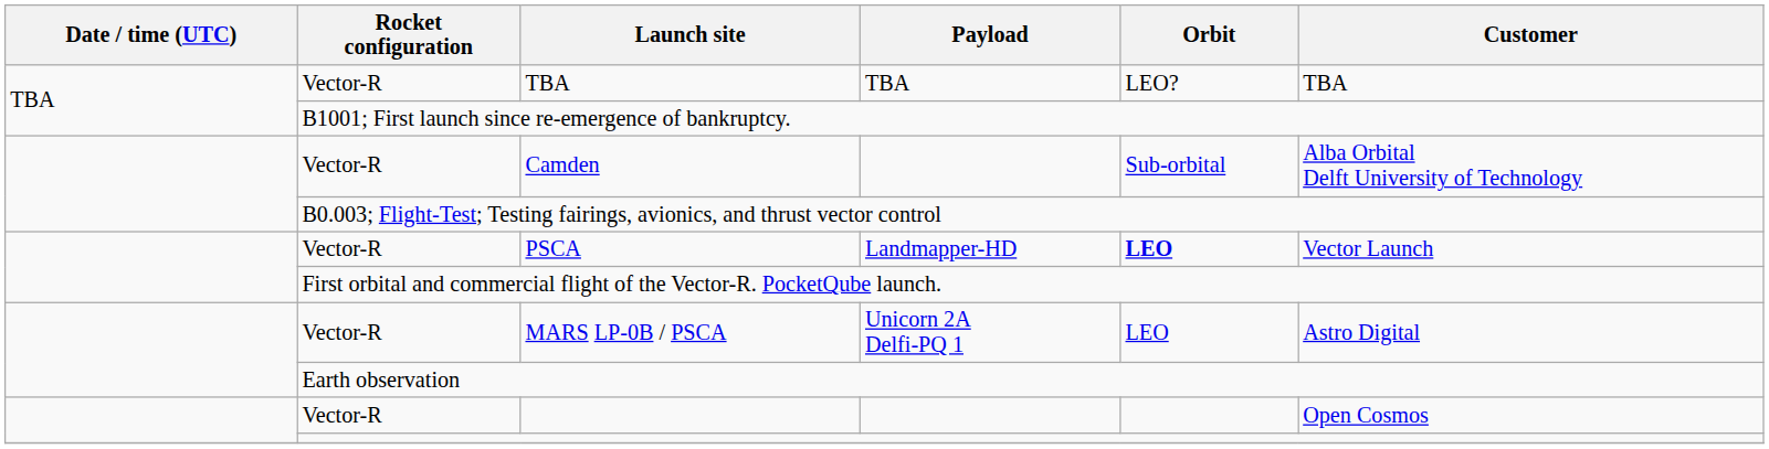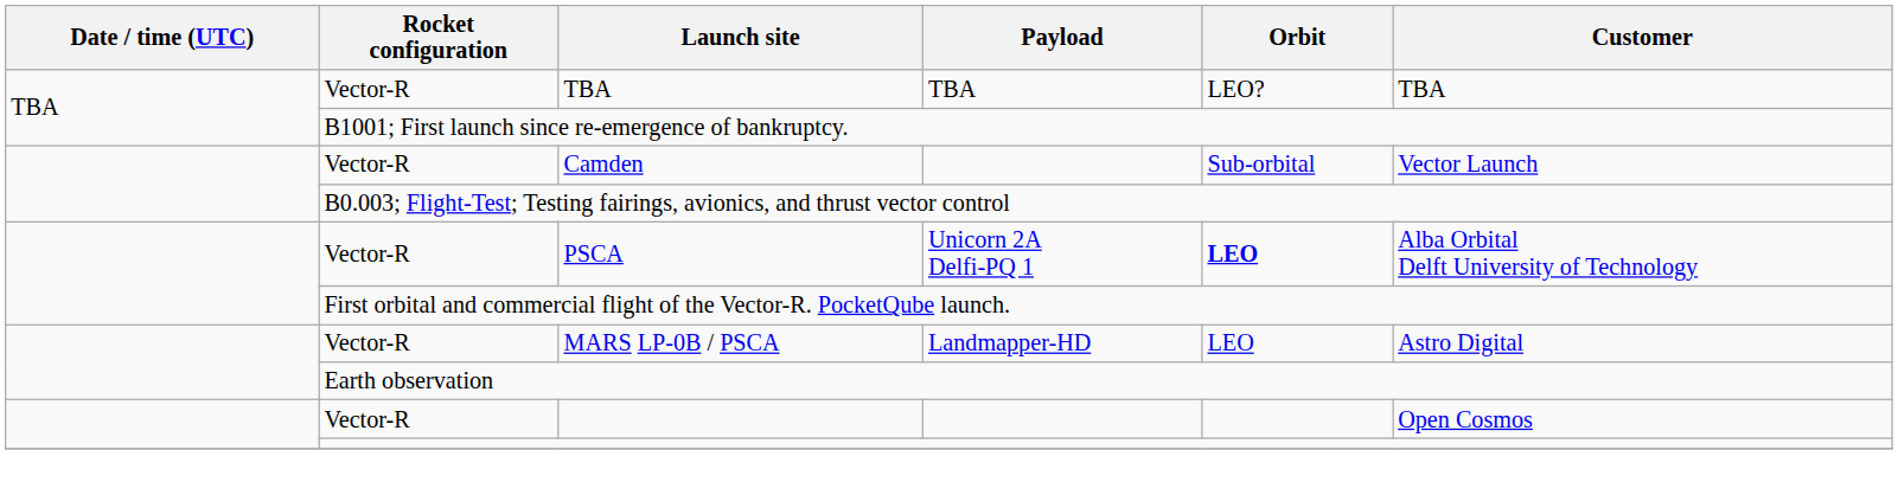 <table class="wikitable plainrowheaders" style="width: 100%;">
 <tr>
 <th scope="col">Date / time (<a href='#'>UTC</a>)</th>
 <th scope="col">Rocket<br>configuration</th>
 <th scope="col">Launch site</th>
 <th scope="col">Payload</th>
 <th scope="col">Orbit</th>
 <th scope="col">Customer</th>
 </tr>
 <tr>
 <td rowspan="2">TBA</td>
 <td>Vector-R</td>
 <td>TBA</td>
 <td>TBA</td>
 <td>LEO?</td>
 <td>TBA</td>
 </tr>
 <tr>
 <td colspan="5">B1001; First launch since re-emergence of bankruptcy.</td>
 </tr>
 <tr>
 <td rowspan="2"></td>
 <td>Vector-R</td>
 <td><a href='#'>Camden</a></td>
 <td></td>
 <td><a href='#'>Sub-orbital</a></td>
-<td><a href='#'>Alba Orbital</a> <br> <a href='#'>Delft University of Technology</a></td>
+<td><a href='#'>Vector Launch</a></td>
 </tr>
 <tr>
 <td colspan="5">B0.003; <a href='#'>Flight-Test</a>; Testing fairings, avionics, and thrust vector control</td>
 </tr>
 <tr>
 <td rowspan="2"></td>
 <td>Vector-R</td>
 <td><a href='#'>PSCA</a></td>
-<td><a href='#'>Landmapper-HD</a></td>
+<td><a href='#'>Unicorn 2A</a> <br> <a href='#'>Delfi-PQ 1</a></td>
 <td><strong><a href='#'>LEO</a></strong></td>
-<td><a href='#'>Vector Launch</a></td>
+<td><a href='#'>Alba Orbital</a> <br> <a href='#'>Delft University of Technology</a></td>
 </tr>
 <tr>
 <td colspan="5">First orbital and commercial flight of the Vector-R. <a href='#'>PocketQube</a> launch.</td>
 </tr>
 <tr>
 <td rowspan="2"></td>
 <td>Vector-R</td>
 <td><a href='#'>MARS</a> <a href='#'>LP-0B</a> / <a href='#'>PSCA</a></td>
-<td><a href='#'>Unicorn 2A</a> <br> <a href='#'>Delfi-PQ 1</a></td>
+<td><a href='#'>Landmapper-HD</a></td>
 <td><a href='#'>LEO</a></td>
 <td><a href='#'>Astro Digital</a></td>
 </tr>
 <tr>
 <td colspan="5">Earth observation</td>
 </tr>
 <tr>
 <td rowspan="2"></td>
 <td>Vector-R</td>
 <td></td>
 <td></td>
 <td></td>
 <td><a href='#'>Open Cosmos</a></td>
 </tr>
 <tr>
 <td colspan="5"></td>
 </tr>
 <tr>
 </tr>
 </table>
